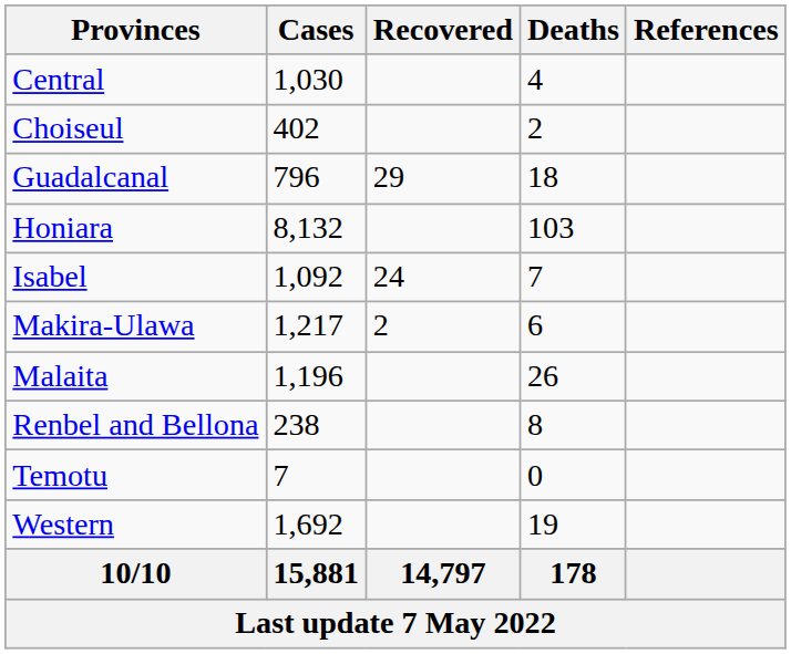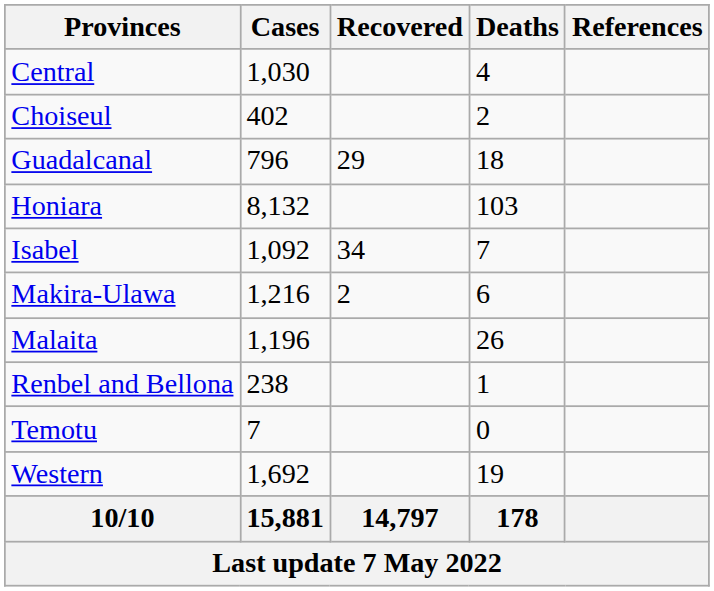 <table class="wikitable sortable">
 <tr>
 <th>Provinces</th>
 <th>Cases</th>
 <th>Recovered</th>
 <th>Deaths</th>
 <th>References</th>
 </tr>
 <tr>
 <td><a href='#'>Central</a></td>
 <td>1,030</td>
 <td></td>
 <td>4</td>
 <td></td>
 </tr>
 <tr>
 <td><a href='#'>Choiseul</a></td>
 <td>402</td>
 <td></td>
 <td>2</td>
 <td></td>
 </tr>
 <tr>
 <td><a href='#'>Guadalcanal</a></td>
 <td>796</td>
 <td>29</td>
 <td>18</td>
 <td></td>
 </tr>
 <tr>
 <td><a href='#'>Honiara</a></td>
 <td>8,132</td>
 <td></td>
 <td>103</td>
 <td></td>
 </tr>
 <tr>
 <td><a href='#'>Isabel</a></td>
 <td>1,092</td>
-<td>24</td>
+<td>34</td>
 <td>7</td>
 <td></td>
 </tr>
 <tr>
 <td><a href='#'>Makira-Ulawa</a></td>
-<td>1,217</td>
+<td>1,216</td>
 <td>2</td>
 <td>6</td>
 <td></td>
 </tr>
 <tr>
 <td><a href='#'>Malaita</a></td>
 <td>1,196</td>
 <td></td>
 <td>26</td>
 <td></td>
 </tr>
 <tr>
 <td><a href='#'>Renbel and Bellona</a></td>
 <td>238</td>
 <td></td>
-<td>8</td>
+<td>1</td>
 <td></td>
 </tr>
 <tr>
 <td><a href='#'>Temotu</a></td>
 <td>7</td>
 <td></td>
 <td>0</td>
 <td></td>
 </tr>
 <tr>
 <td><a href='#'>Western</a></td>
 <td>1,692</td>
 <td></td>
 <td>19</td>
 <td></td>
 </tr>
 <tr>
 <th>10/10</th>
 <th>15,881</th>
 <th>14,797</th>
 <th>178</th>
 <th></th>
 </tr>
 <tr>
 <th colspan="5">Last update 7 May 2022</th>
 </tr>
 </table>
